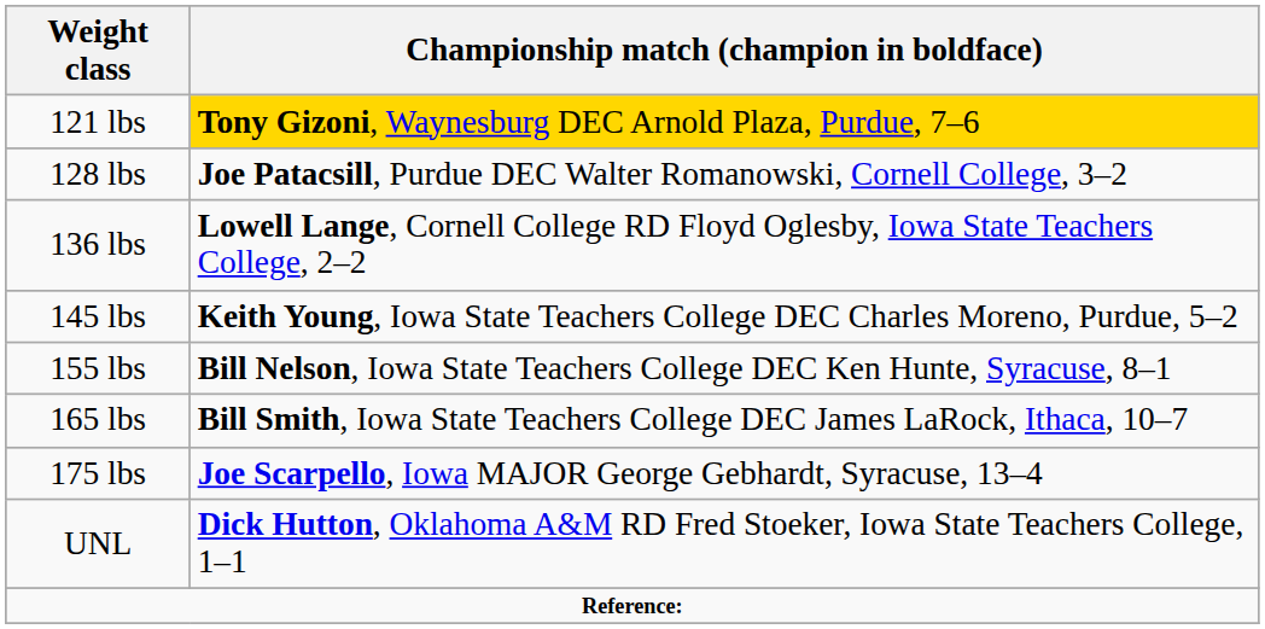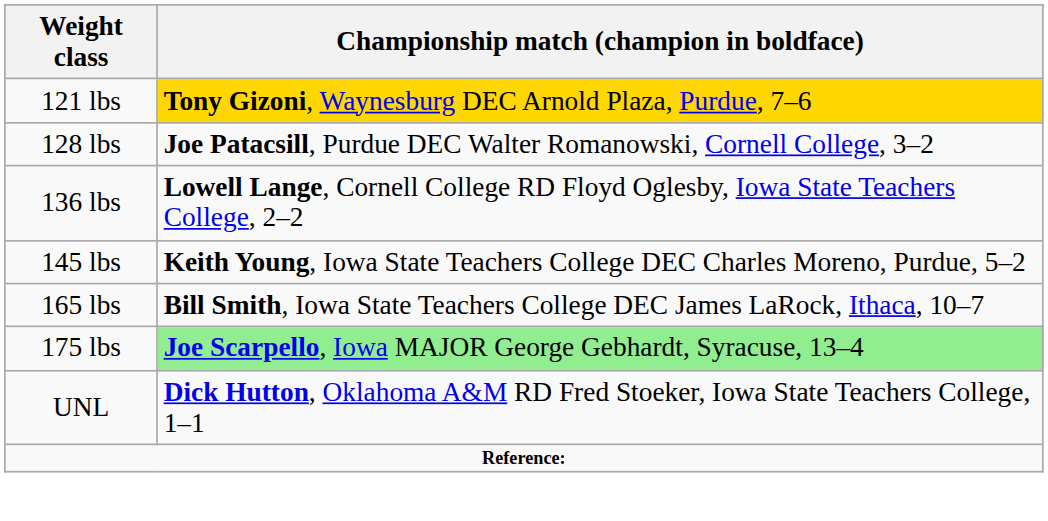 <table class="wikitable" style="text-align:center">
 <tr>
 <th>Weight class</th>
 <th>Championship match (champion in boldface)</th>
 </tr>
 <tr>
 <td>121 lbs</td>
 <td align=left style="background: gold;"><strong>Tony Gizoni</strong>, <a href='#'>Waynesburg</a> DEC Arnold Plaza, <a href='#'>Purdue</a>, 7–6</td>
 </tr>
 <tr>
 <td>128 lbs</td>
 <td align=left><strong>Joe Patacsill</strong>, Purdue DEC Walter Romanowski, <a href='#'>Cornell College</a>, 3–2</td>
 </tr>
 <tr>
 <td>136 lbs</td>
 <td align=left><strong>Lowell Lange</strong>, Cornell College RD Floyd Oglesby, <a href='#'>Iowa State Teachers College</a>, 2–2</td>
 </tr>
 <tr>
 <td>145 lbs</td>
 <td align=left><strong>Keith Young</strong>, Iowa State Teachers College DEC Charles Moreno, Purdue, 5–2</td>
 </tr>
 <tr>
-<td>155 lbs</td>
-<td align=left><strong>Bill Nelson</strong>, Iowa State Teachers College DEC Ken Hunte, <a href='#'>Syracuse</a>, 8–1</td>
-</tr>
-<tr>
 <td>165 lbs</td>
 <td align=left><strong>Bill Smith</strong>, Iowa State Teachers College DEC James LaRock, <a href='#'>Ithaca</a>, 10–7</td>
 </tr>
 <tr>
 <td>175 lbs</td>
-<td align=left><strong><a href='#'>Joe Scarpello</a></strong>, <a href='#'>Iowa</a> MAJOR George Gebhardt, Syracuse, 13–4</td>
+<td align=left style="background: lightgreen;"><strong><a href='#'>Joe Scarpello</a></strong>, <a href='#'>Iowa</a> MAJOR George Gebhardt, Syracuse, 13–4</td>
 </tr>
 <tr>
 <td>UNL</td>
 <td align="left"><strong><a href='#'>Dick Hutton</a></strong>, <a href='#'>Oklahoma A&M</a> RD Fred Stoeker, Iowa State Teachers College, 1–1</td>
 </tr>
 <tr>
 <td colspan="2"  style="font-size:8pt; text-align:center;"><strong>Reference:</strong></td>
 </tr>
 </table>
